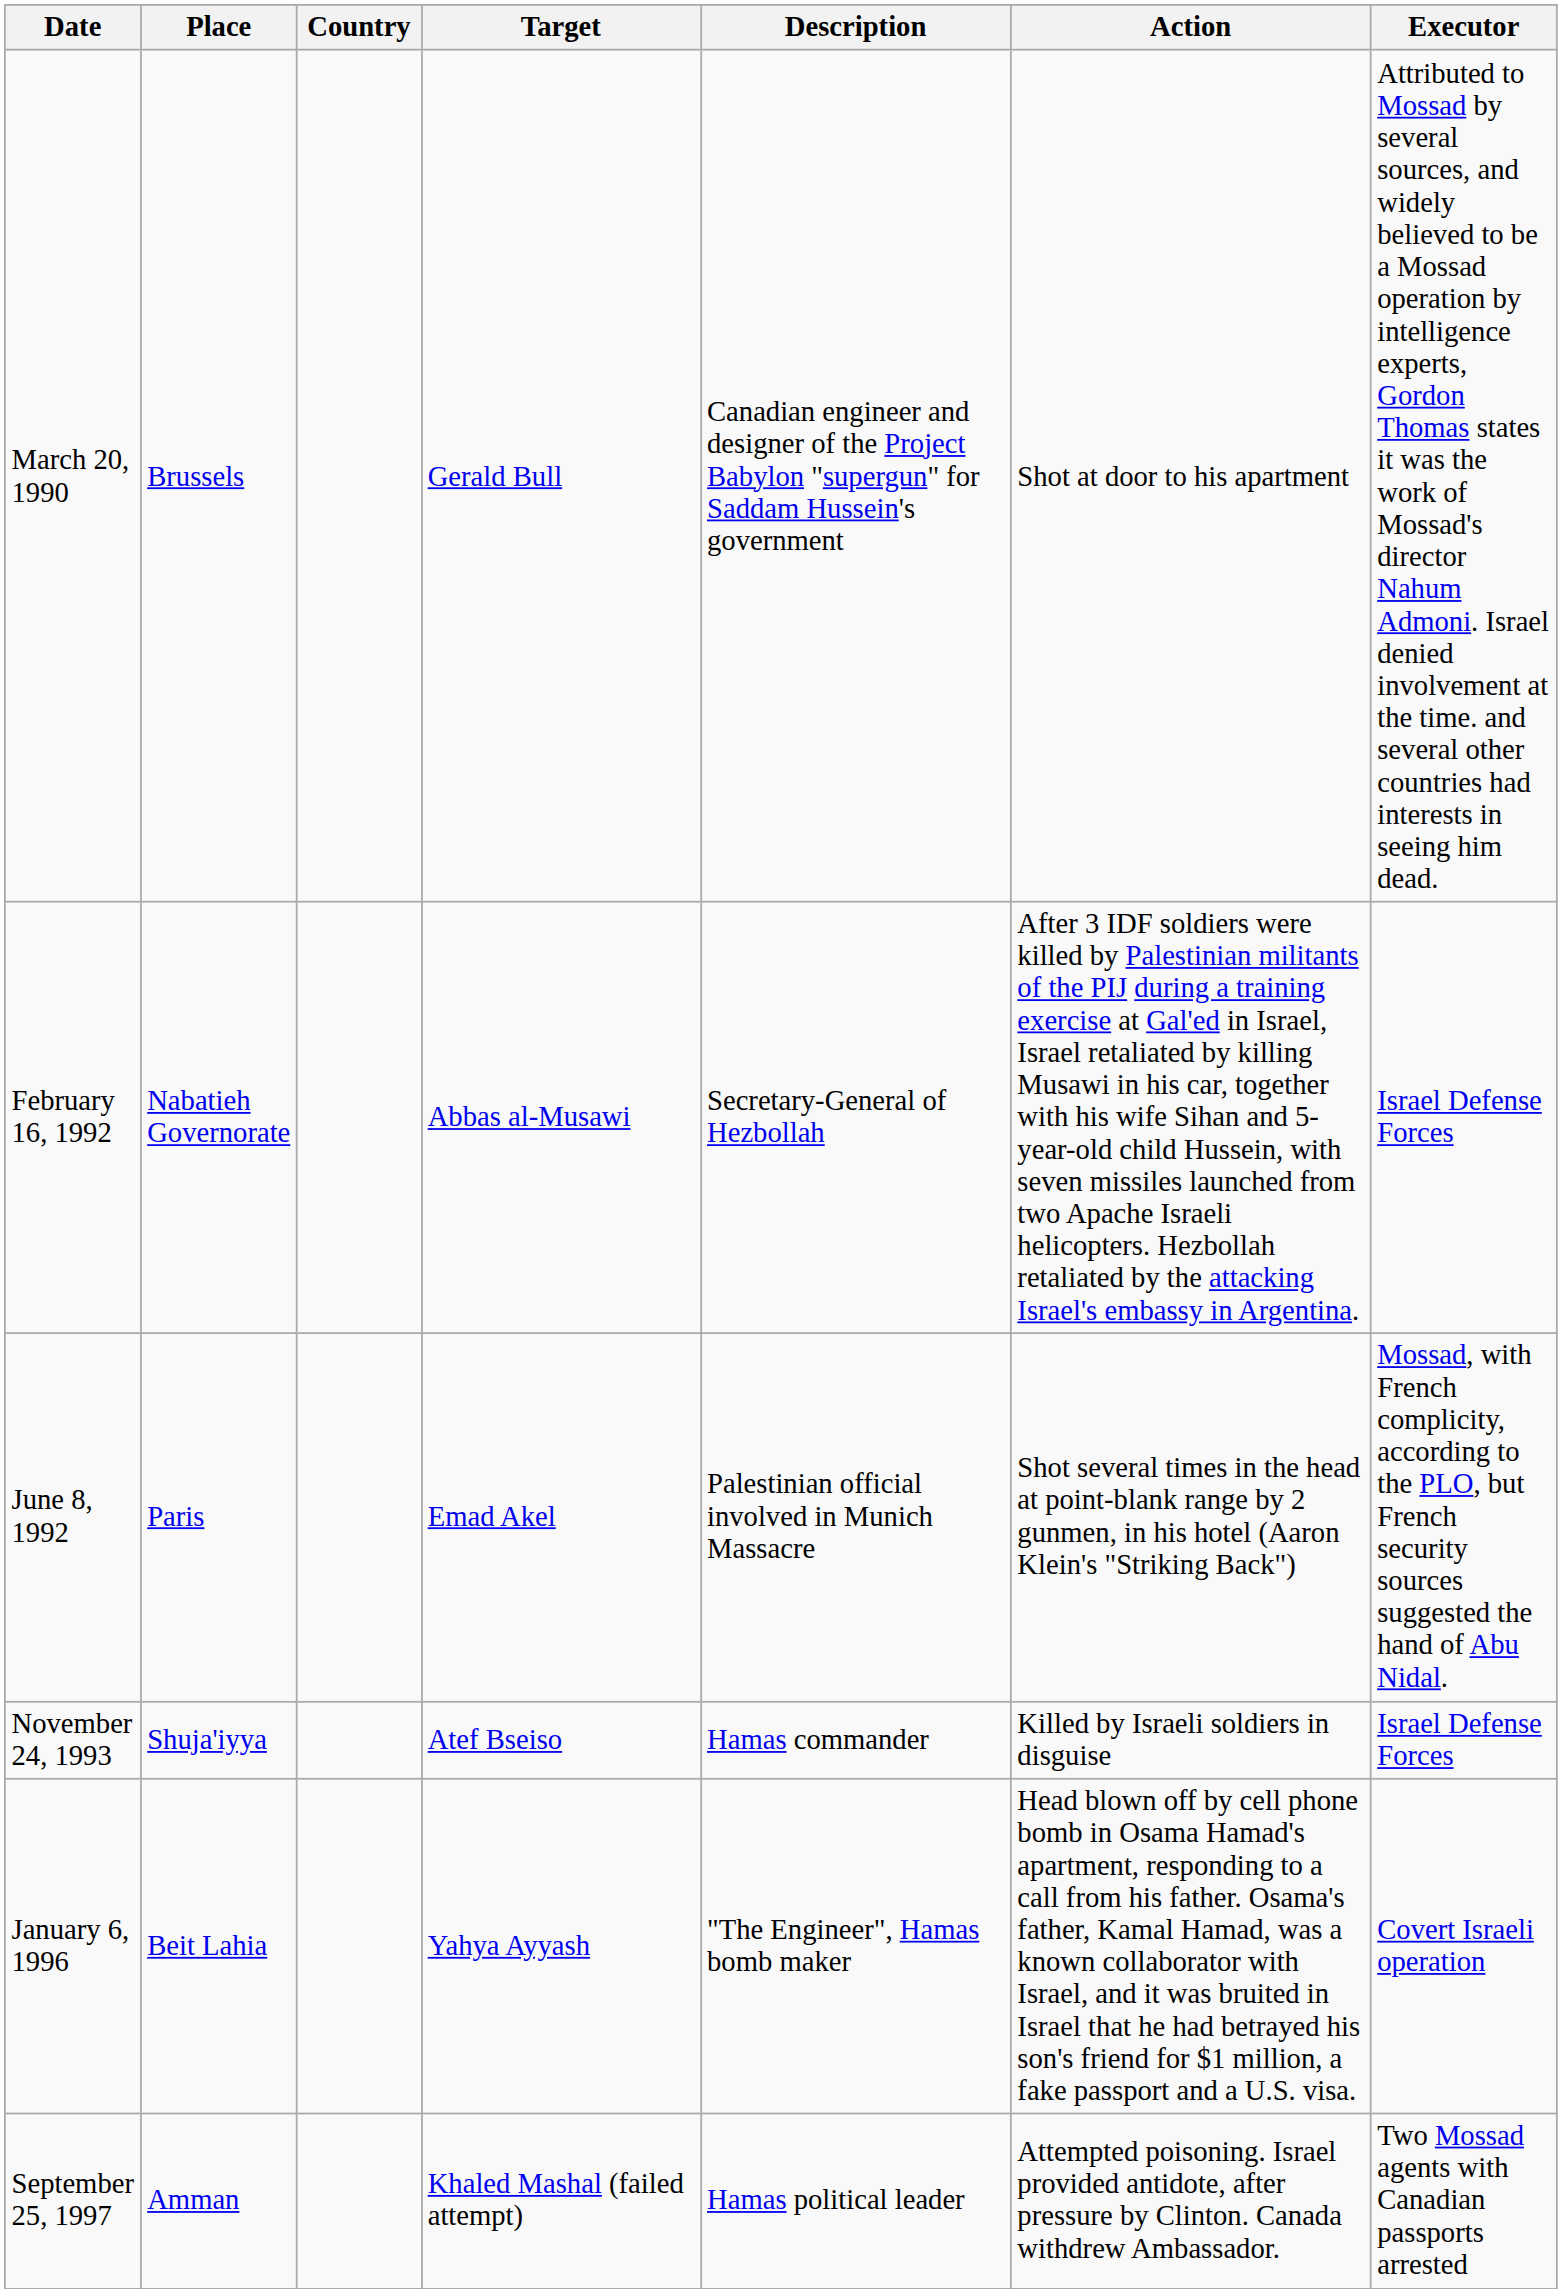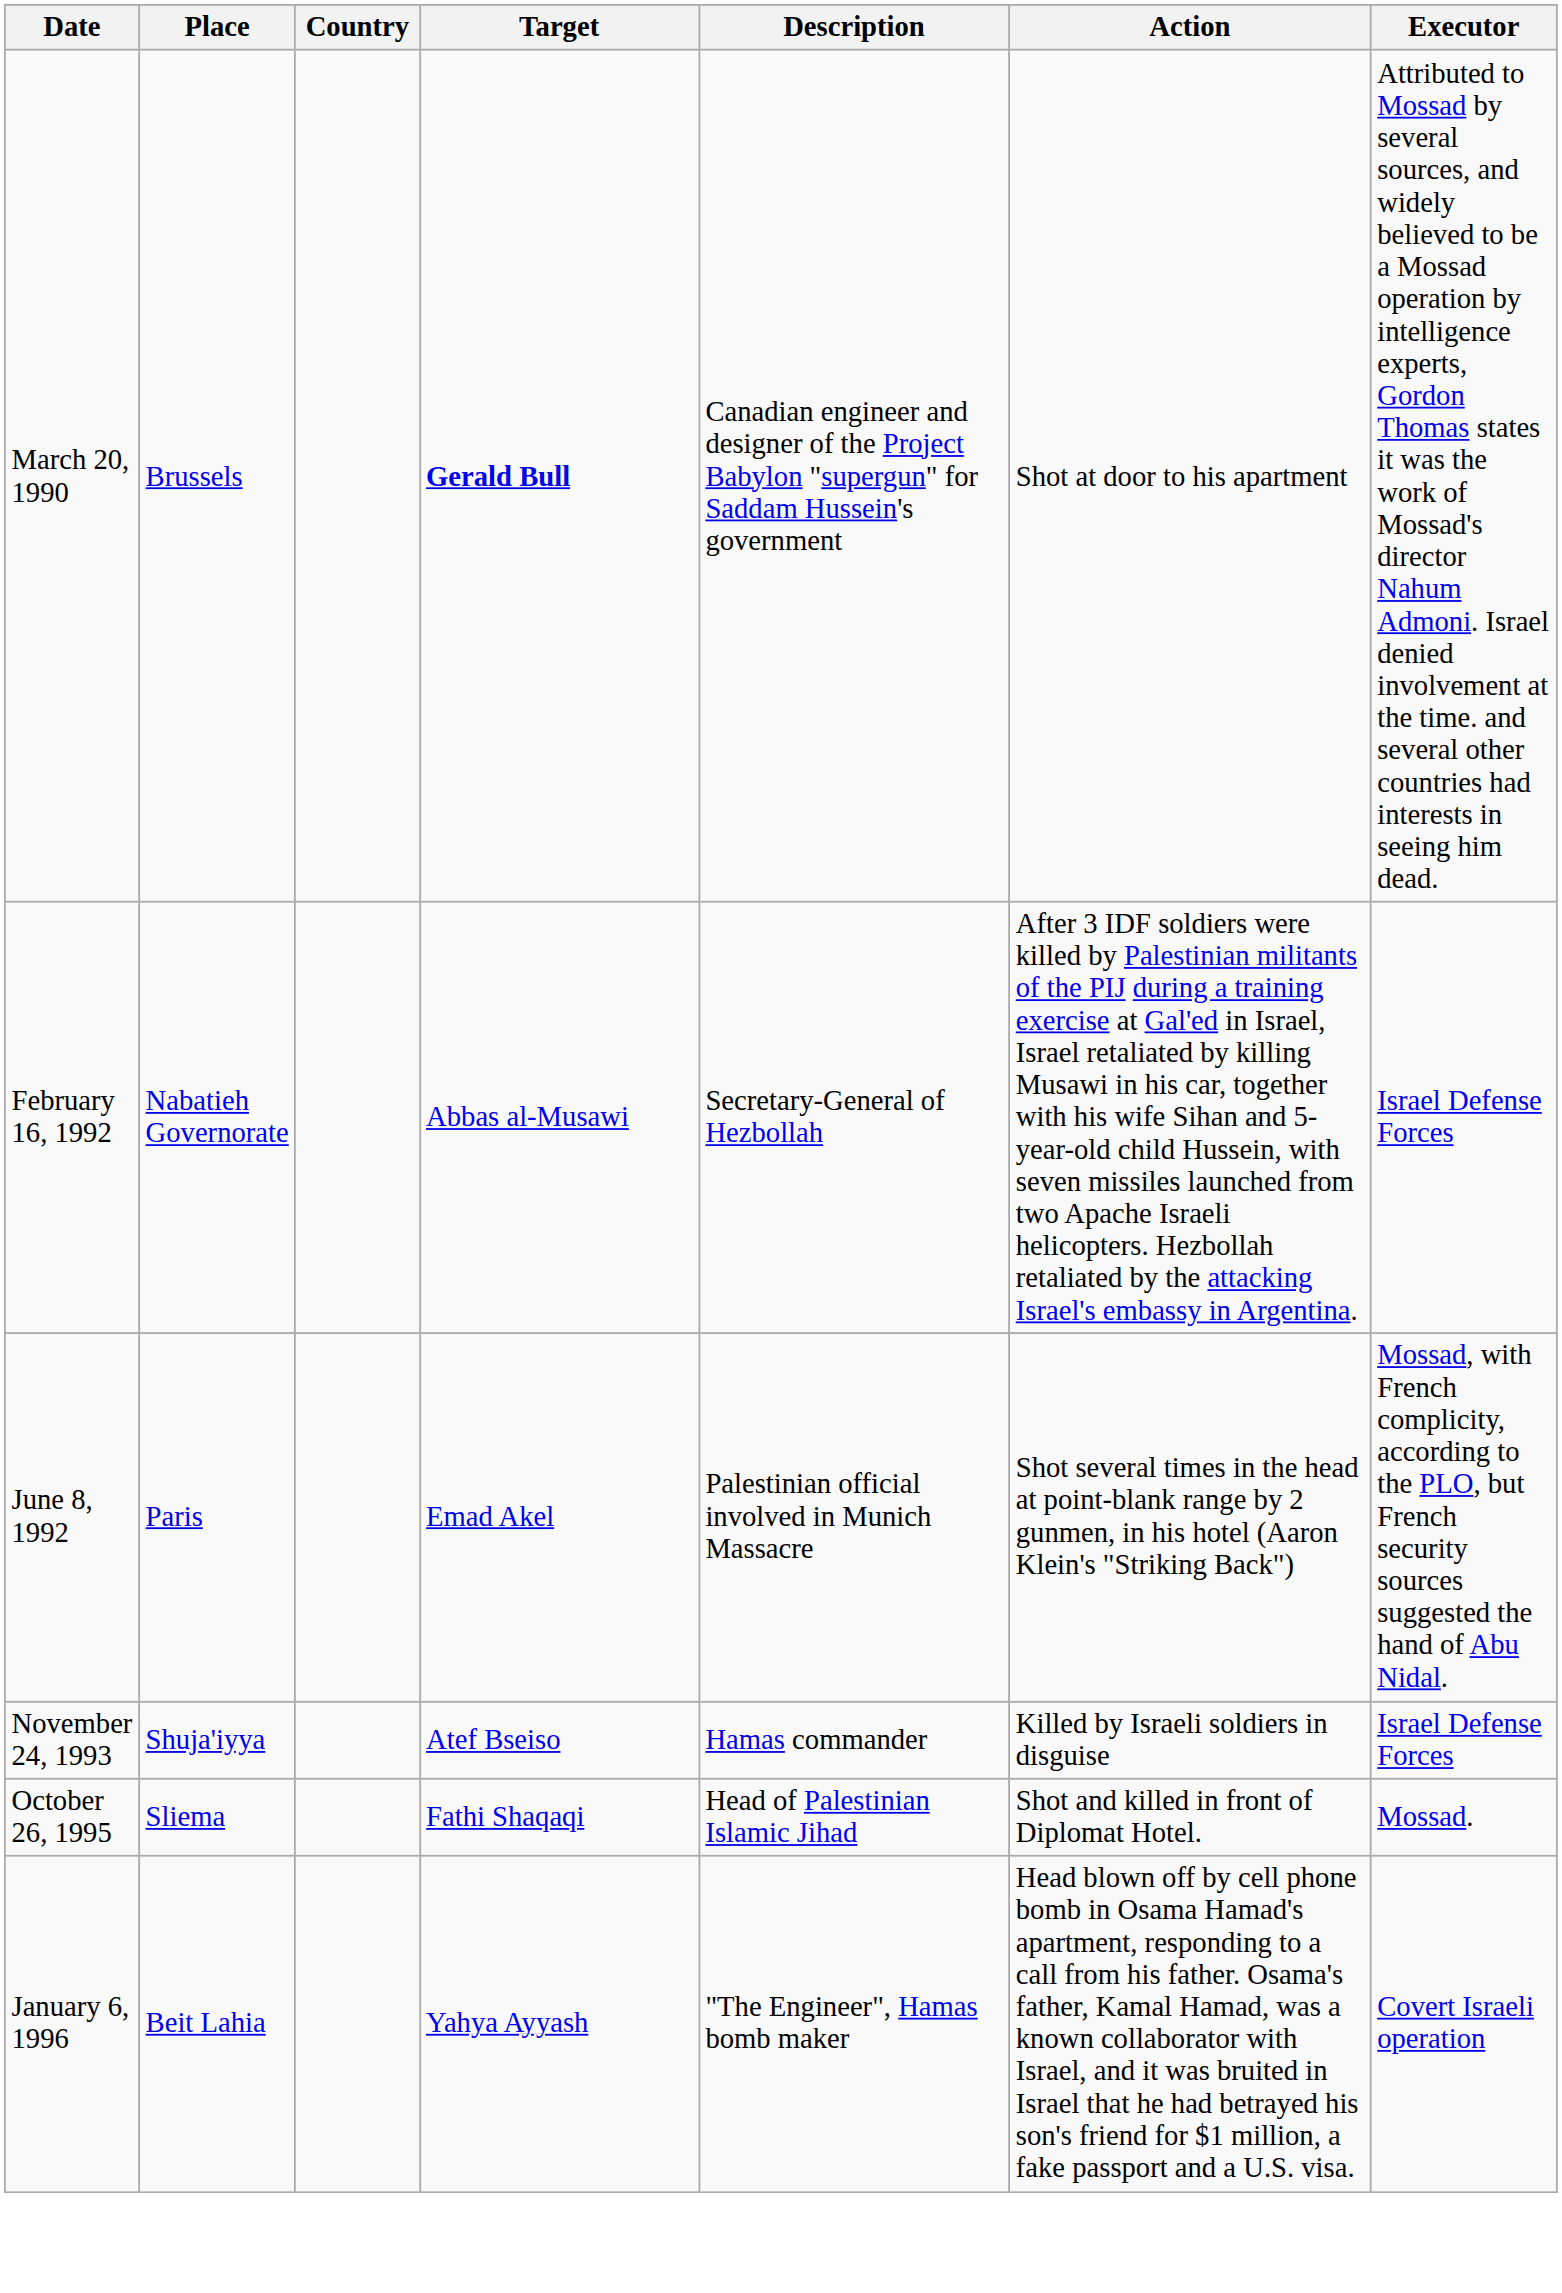 <table class="wikitable sortable">
 <tr>
 <th style="width:8%;">Date</th>
 <th style="width:8%;">Place</th>
 <th style="width:8%;">Country</th>
 <th style="width:18%;">Target</th>
 <th style="width:20%;">Description</th>
 <th>Action</th>
 <th style="width:12%;">Executor</th>
 </tr>
 <tr>
 <td>March 20, 1990</td>
 <td><a href='#'>Brussels</a></td>
 <td></td>
-<td><a href='#'>Gerald Bull</a></td>
+<td><strong><a href='#'>Gerald Bull</a></strong></td>
 <td>Canadian engineer and designer of the <a href='#'>Project Babylon</a> "<a href='#'>supergun</a>" for <a href='#'>Saddam Hussein</a>'s government</td>
 <td>Shot at door to his apartment</td>
 <td>Attributed to <a href='#'>Mossad</a> by several sources, and widely believed to be a Mossad operation by intelligence experts, <a href='#'>Gordon Thomas</a> states it was the work of Mossad's director <a href='#'>Nahum Admoni</a>. Israel denied involvement at the time. and several other countries had interests in seeing him dead.</td>
 </tr>
 <tr>
 <td>February 16, 1992</td>
 <td><a href='#'>Nabatieh Governorate</a></td>
 <td></td>
 <td><a href='#'>Abbas al-Musawi</a></td>
 <td>Secretary-General of <a href='#'>Hezbollah</a></td>
 <td>After 3 IDF soldiers were killed by <a href='#'>Palestinian militants of the PIJ</a> <a href='#'>during a training exercise</a> at <a href='#'>Gal'ed</a> in Israel, Israel retaliated by killing Musawi in his car, together with his wife Sihan and 5-year-old child Hussein, with seven missiles launched from two Apache Israeli helicopters. Hezbollah retaliated by the <a href='#'>attacking Israel's embassy in Argentina</a>.</td>
 <td><a href='#'>Israel Defense Forces</a></td>
 </tr>
 <tr>
 <td>June 8, 1992</td>
 <td><a href='#'>Paris</a></td>
 <td></td>
 <td><a href='#'>Emad Akel</a></td>
 <td>Palestinian official involved in Munich Massacre</td>
 <td>Shot several times in the head at point-blank range by 2 gunmen, in his hotel (Aaron Klein's "Striking Back")</td>
 <td><a href='#'>Mossad</a>, with French complicity, according to the <a href='#'>PLO</a>, but French security sources suggested the hand of <a href='#'>Abu Nidal</a>.</td>
 </tr>
 <tr>
 <td>November 24, 1993</td>
 <td><a href='#'>Shuja'iyya</a></td>
 <td></td>
 <td><a href='#'>Atef Bseiso</a></td>
 <td><a href='#'>Hamas</a> commander</td>
 <td>Killed by Israeli soldiers in disguise</td>
 <td><a href='#'>Israel Defense Forces</a></td>
 </tr>
 <tr>
+<td>October 26, 1995</td>
+<td><a href='#'>Sliema</a></td>
+<td></td>
+<td><a href='#'>Fathi Shaqaqi</a></td>
+<td>Head of <a href='#'>Palestinian Islamic Jihad</a></td>
+<td>Shot and killed in front of Diplomat Hotel.</td>
+<td><a href='#'>Mossad</a>.</td>
+</tr>
+<tr>
 <td>January 6, 1996</td>
 <td><a href='#'>Beit Lahia</a></td>
 <td></td>
 <td><a href='#'>Yahya Ayyash</a></td>
 <td>"The Engineer", <a href='#'>Hamas</a> bomb maker</td>
 <td>Head blown off by cell phone bomb in Osama Hamad's apartment, responding to a call from his father. Osama's father, Kamal Hamad, was a known collaborator with Israel, and it was bruited in Israel that he had betrayed his son's friend for $1 million, a fake passport and a U.S. visa.</td>
 <td><a href='#'>Covert Israeli operation</a></td>
 </tr>
-<tr>
-<td>September 25, 1997</td>
-<td><a href='#'>Amman</a></td>
-<td></td>
-<td><a href='#'>Khaled Mashal</a> (failed attempt)</td>
-<td><a href='#'>Hamas</a> political leader</td>
-<td>Attempted poisoning. Israel provided antidote, after pressure by Clinton. Canada withdrew Ambassador.</td>
-<td>Two <a href='#'>Mossad</a> agents with Canadian passports arrested</td>
-</tr>
 </table>
